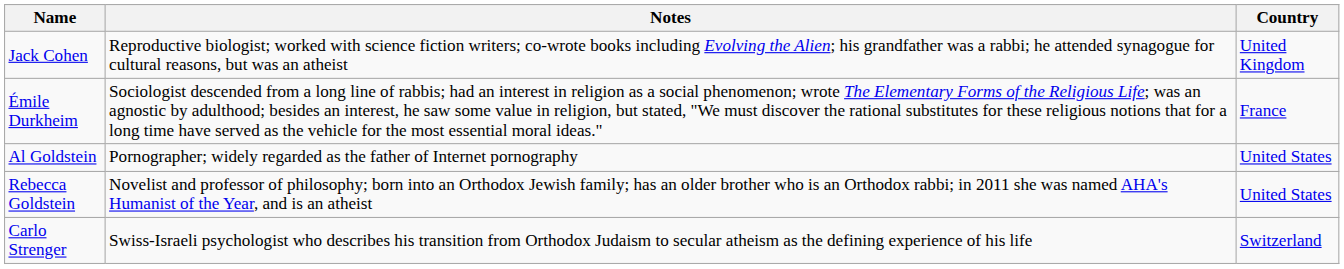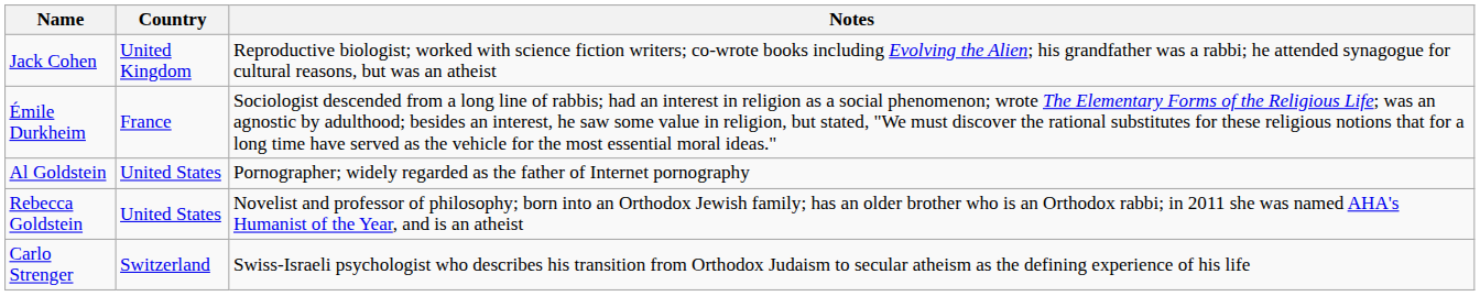 <table class="wikitable sortable">
 <tr>
 <th>Name</th>
+<th>Country</th>
 <th>Notes</th>
-<th>Country</th>
 </tr>
 <tr>
 <td><a href='#'>Jack Cohen</a></td>
+<td><a href='#'>United Kingdom</a></td>
 <td>Reproductive biologist; worked with science fiction writers; co-wrote books including <em><a href='#'>Evolving the Alien</a></em>; his grandfather was a rabbi; he attended synagogue for cultural reasons, but was an atheist</td>
-<td><a href='#'>United Kingdom</a></td>
 </tr>
 <tr>
 <td><a href='#'>Émile Durkheim</a></td>
+<td><a href='#'>France</a></td>
 <td>Sociologist descended from a long line of rabbis; had an interest in religion as a social phenomenon; wrote <em><a href='#'>The Elementary Forms of the Religious Life</a></em>; was an agnostic by adulthood; besides an interest, he saw some value in religion, but stated, "We must discover the rational substitutes for these religious notions that for a long time have served as the vehicle for the most essential moral ideas."</td>
-<td><a href='#'>France</a></td>
 </tr>
 <tr>
 <td><a href='#'>Al Goldstein</a></td>
+<td><a href='#'>United States</a></td>
 <td>Pornographer; widely regarded as the father of Internet pornography</td>
-<td><a href='#'>United States</a></td>
 </tr>
 <tr>
 <td><a href='#'>Rebecca Goldstein</a></td>
+<td><a href='#'>United States</a></td>
 <td>Novelist and professor of philosophy; born into an Orthodox Jewish family; has an older brother who is an Orthodox rabbi; in 2011 she was named <a href='#'>AHA's Humanist of the Year</a>, and is an atheist</td>
-<td><a href='#'>United States</a></td>
 </tr>
 <tr>
 <td><a href='#'>Carlo Strenger</a></td>
+<td><a href='#'>Switzerland</a></td>
 <td>Swiss-Israeli psychologist who describes his transition from Orthodox Judaism to secular atheism as the defining experience of his life</td>
-<td><a href='#'>Switzerland</a></td>
 </tr>
 </table>
